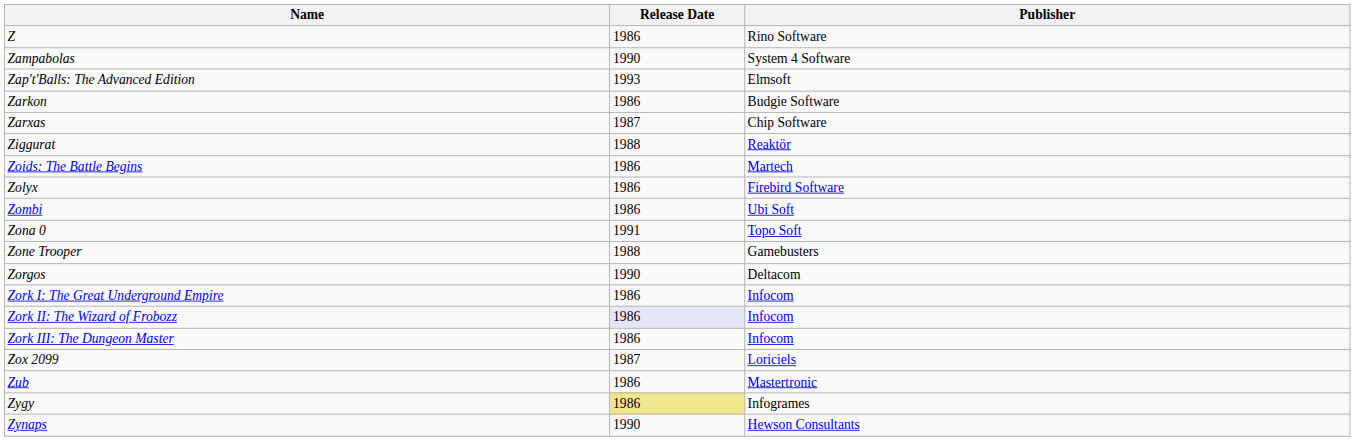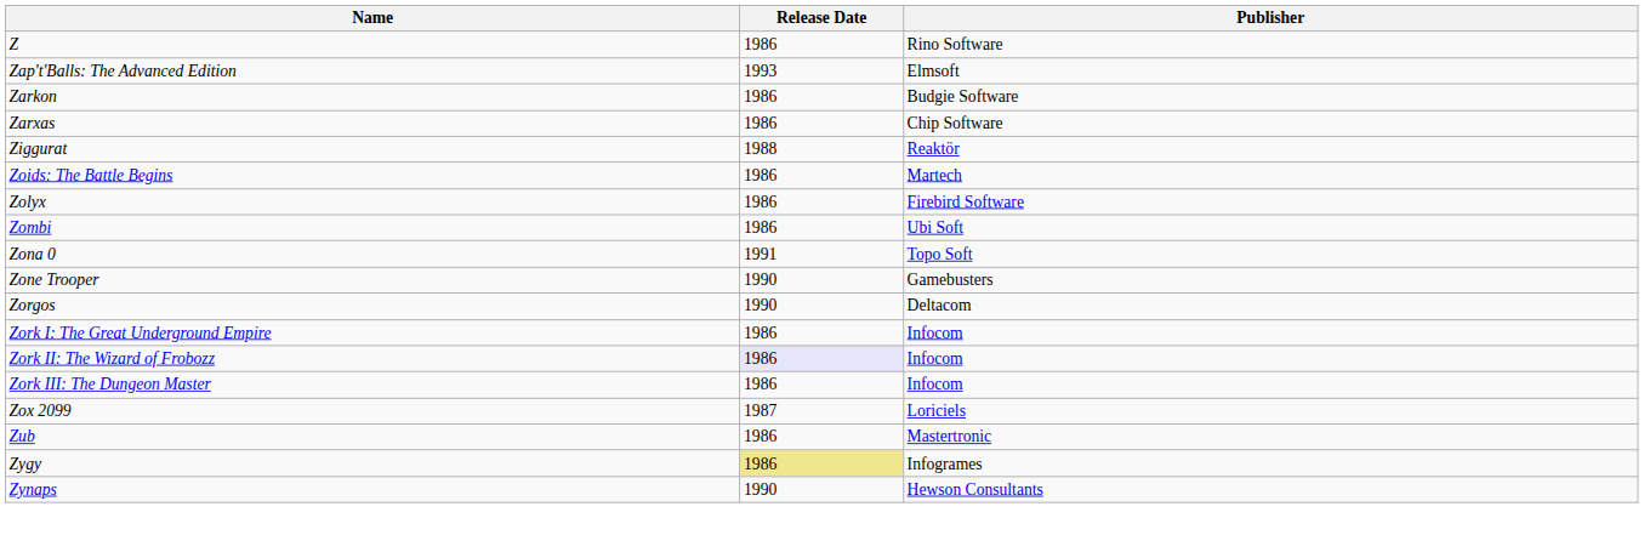 <table class="wikitable sortable" style="width:100%;">
 <tr>
 <th style="width:45%;">Name</th>
 <th style="width:10%;">Release Date</th>
 <th style="width:45%;">Publisher</th>
 </tr>
 <tr>
 <td><em>Z</em></td>
 <td>1986</td>
 <td>Rino Software</td>
-</tr>
-<tr>
-<td><em>Zampabolas</em></td>
-<td>1990</td>
-<td>System 4 Software</td>
 </tr>
 <tr>
 <td><em>Zap't'Balls: The Advanced Edition</em></td>
 <td>1993</td>
 <td>Elmsoft</td>
 </tr>
 <tr>
 <td><em>Zarkon</em></td>
 <td>1986</td>
 <td>Budgie Software</td>
 </tr>
 <tr>
 <td><em>Zarxas</em></td>
-<td>1987</td>
+<td>1986</td>
 <td>Chip Software</td>
 </tr>
 <tr>
 <td><em>Ziggurat</em></td>
 <td>1988</td>
 <td><a href='#'>Reaktör</a></td>
 </tr>
 <tr>
 <td><em><a href='#'>Zoids: The Battle Begins</a></em></td>
 <td>1986</td>
 <td><a href='#'>Martech</a></td>
 </tr>
 <tr>
 <td><em>Zolyx</em></td>
 <td>1986</td>
 <td><a href='#'>Firebird Software</a></td>
 </tr>
 <tr>
 <td><em><a href='#'>Zombi</a></em></td>
 <td>1986</td>
 <td><a href='#'>Ubi Soft</a></td>
 </tr>
 <tr>
 <td><em>Zona 0</em></td>
 <td>1991</td>
 <td><a href='#'>Topo Soft</a></td>
 </tr>
 <tr>
 <td><em>Zone Trooper</em></td>
-<td>1988</td>
+<td>1990</td>
 <td>Gamebusters</td>
 </tr>
 <tr>
 <td><em>Zorgos</em></td>
 <td>1990</td>
 <td>Deltacom</td>
 </tr>
 <tr>
 <td><em><a href='#'>Zork I: The Great Underground Empire</a></em></td>
 <td>1986</td>
 <td><a href='#'>Infocom</a></td>
 </tr>
 <tr>
 <td><em><a href='#'>Zork II: The Wizard of Frobozz</a></em></td>
 <td style="background: lavender;">1986</td>
 <td><a href='#'>Infocom</a></td>
 </tr>
 <tr>
 <td><em><a href='#'>Zork III: The Dungeon Master</a></em></td>
 <td>1986</td>
 <td><a href='#'>Infocom</a></td>
 </tr>
 <tr>
 <td><em>Zox 2099</em></td>
 <td>1987</td>
 <td><a href='#'>Loriciels</a></td>
 </tr>
 <tr>
 <td><em><a href='#'>Zub</a></em></td>
 <td>1986</td>
 <td><a href='#'>Mastertronic</a></td>
 </tr>
 <tr>
 <td><em>Zygy</em></td>
 <td style="background: khaki;">1986</td>
 <td>Infogrames</td>
 </tr>
 <tr>
 <td><em><a href='#'>Zynaps</a></em></td>
 <td>1990</td>
 <td><a href='#'>Hewson Consultants</a></td>
 </tr>
 </table>
